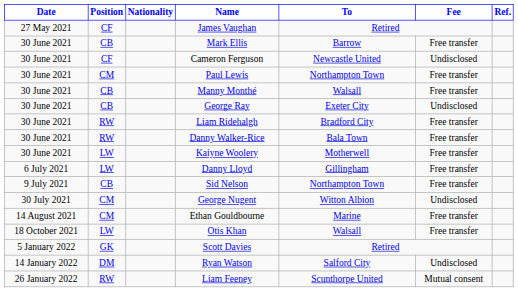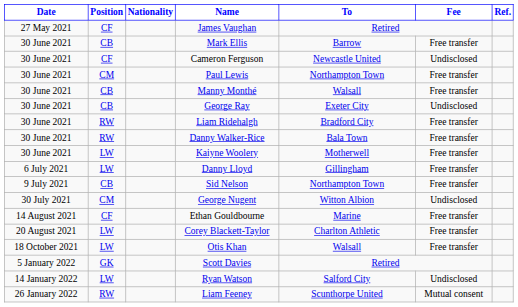 <table class="wikitable"  style="text-align:center; font-size:90%; ">
 <tr>
 <th style="background:white; color:blue; border: 1px solid blue; width:120px;">Date</th>
 <th style="background:white; color:blue; border: 1px solid blue; width:50px;">Position</th>
 <th style="background:white; color:blue; border: 1px solid blue; width:50px;">Nationality</th>
 <th style="background:white; color:blue; border: 1px solid blue; width:150px;">Name</th>
 <th style="background:white; color:blue; border: 1px solid blue; width:200px;">To</th>
 <th style="background:white; color:blue; border: 1px solid blue; width:110px;">Fee</th>
 <th style="background:white; color:blue; border: 1px solid blue; width:25px;">Ref.</th>
 </tr>
 <tr>
 <td>27 May 2021</td>
 <td><a href='#'>CF</a></td>
 <td></td>
 <td><a href='#'>James Vaughan</a></td>
 <td colspan="2"><a href='#'>Retired</a></td>
 <td></td>
 </tr>
 <tr>
 <td>30 June 2021</td>
 <td><a href='#'>CB</a></td>
 <td></td>
 <td><a href='#'>Mark Ellis</a></td>
 <td> <a href='#'>Barrow</a></td>
 <td>Free transfer</td>
 <td></td>
 </tr>
 <tr>
 <td>30 June 2021</td>
 <td><a href='#'>CF</a></td>
 <td></td>
 <td>Cameron Ferguson</td>
 <td> <a href='#'>Newcastle United</a></td>
 <td>Undisclosed</td>
 <td></td>
 </tr>
 <tr>
 <td>30 June 2021</td>
 <td><a href='#'>CM</a></td>
 <td></td>
 <td><a href='#'>Paul Lewis</a></td>
 <td> <a href='#'>Northampton Town</a></td>
 <td>Free transfer</td>
 <td></td>
 </tr>
 <tr>
 <td>30 June 2021</td>
 <td><a href='#'>CB</a></td>
 <td></td>
 <td><a href='#'>Manny Monthé</a></td>
 <td> <a href='#'>Walsall</a></td>
 <td>Free transfer</td>
 <td></td>
 </tr>
 <tr>
 <td>30 June 2021</td>
 <td><a href='#'>CB</a></td>
 <td></td>
 <td><a href='#'>George Ray</a></td>
 <td> <a href='#'>Exeter City</a></td>
 <td>Undisclosed</td>
 <td></td>
 </tr>
 <tr>
 <td>30 June 2021</td>
 <td><a href='#'>RW</a></td>
 <td></td>
 <td><a href='#'>Liam Ridehalgh</a></td>
 <td> <a href='#'>Bradford City</a></td>
 <td>Free transfer</td>
 <td></td>
 </tr>
 <tr>
 <td>30 June 2021</td>
 <td><a href='#'>RW</a></td>
 <td></td>
 <td><a href='#'>Danny Walker-Rice</a></td>
 <td> <a href='#'>Bala Town</a></td>
 <td>Free transfer</td>
 <td></td>
 </tr>
 <tr>
 <td>30 June 2021</td>
 <td><a href='#'>LW</a></td>
 <td></td>
 <td><a href='#'>Kaiyne Woolery</a></td>
 <td> <a href='#'>Motherwell</a></td>
 <td>Free transfer</td>
 <td></td>
 </tr>
 <tr>
 <td>6 July 2021</td>
 <td><a href='#'>LW</a></td>
 <td></td>
 <td><a href='#'>Danny Lloyd</a></td>
 <td> <a href='#'>Gillingham</a></td>
 <td>Free transfer</td>
 <td></td>
 </tr>
 <tr>
 <td>9 July 2021</td>
 <td><a href='#'>CB</a></td>
 <td></td>
 <td><a href='#'>Sid Nelson</a></td>
 <td> <a href='#'>Northampton Town</a></td>
 <td>Free transfer</td>
 <td></td>
 </tr>
 <tr>
 <td>30 July 2021</td>
 <td><a href='#'>CM</a></td>
 <td></td>
 <td><a href='#'>George Nugent</a></td>
 <td> <a href='#'>Witton Albion</a></td>
 <td>Undisclosed</td>
 <td></td>
 </tr>
 <tr>
 <td>14 August 2021</td>
-<td><a href='#'>CM</a></td>
+<td><a href='#'>CF</a></td>
 <td></td>
 <td>Ethan Gouldbourne</td>
 <td> <a href='#'>Marine</a></td>
+<td>Free transfer</td>
+<td></td>
+</tr>
+<tr>
+<td>20 August 2021</td>
+<td><a href='#'>LW</a></td>
+<td></td>
+<td><a href='#'>Corey Blackett-Taylor</a></td>
+<td> <a href='#'>Charlton Athletic</a></td>
 <td>Free transfer</td>
 <td></td>
 </tr>
 <tr>
 <td>18 October 2021</td>
 <td><a href='#'>LW</a></td>
 <td></td>
 <td><a href='#'>Otis Khan</a></td>
 <td> <a href='#'>Walsall</a></td>
 <td>Free transfer</td>
 <td></td>
 </tr>
 <tr>
 <td>5 January 2022</td>
 <td><a href='#'>GK</a></td>
 <td></td>
 <td><a href='#'>Scott Davies</a></td>
 <td colspan="2"><a href='#'>Retired</a></td>
 <td></td>
 </tr>
 <tr>
 <td>14 January 2022</td>
-<td><a href='#'>DM</a></td>
+<td><a href='#'>LW</a></td>
 <td></td>
 <td><a href='#'>Ryan Watson</a></td>
 <td> <a href='#'>Salford City</a></td>
 <td>Undisclosed</td>
 <td></td>
 </tr>
 <tr>
 <td>26 January 2022</td>
 <td><a href='#'>RW</a></td>
 <td></td>
 <td><a href='#'>Liam Feeney</a></td>
 <td> <a href='#'>Scunthorpe United</a></td>
 <td>Mutual consent</td>
 <td></td>
 </tr>
 </table>
